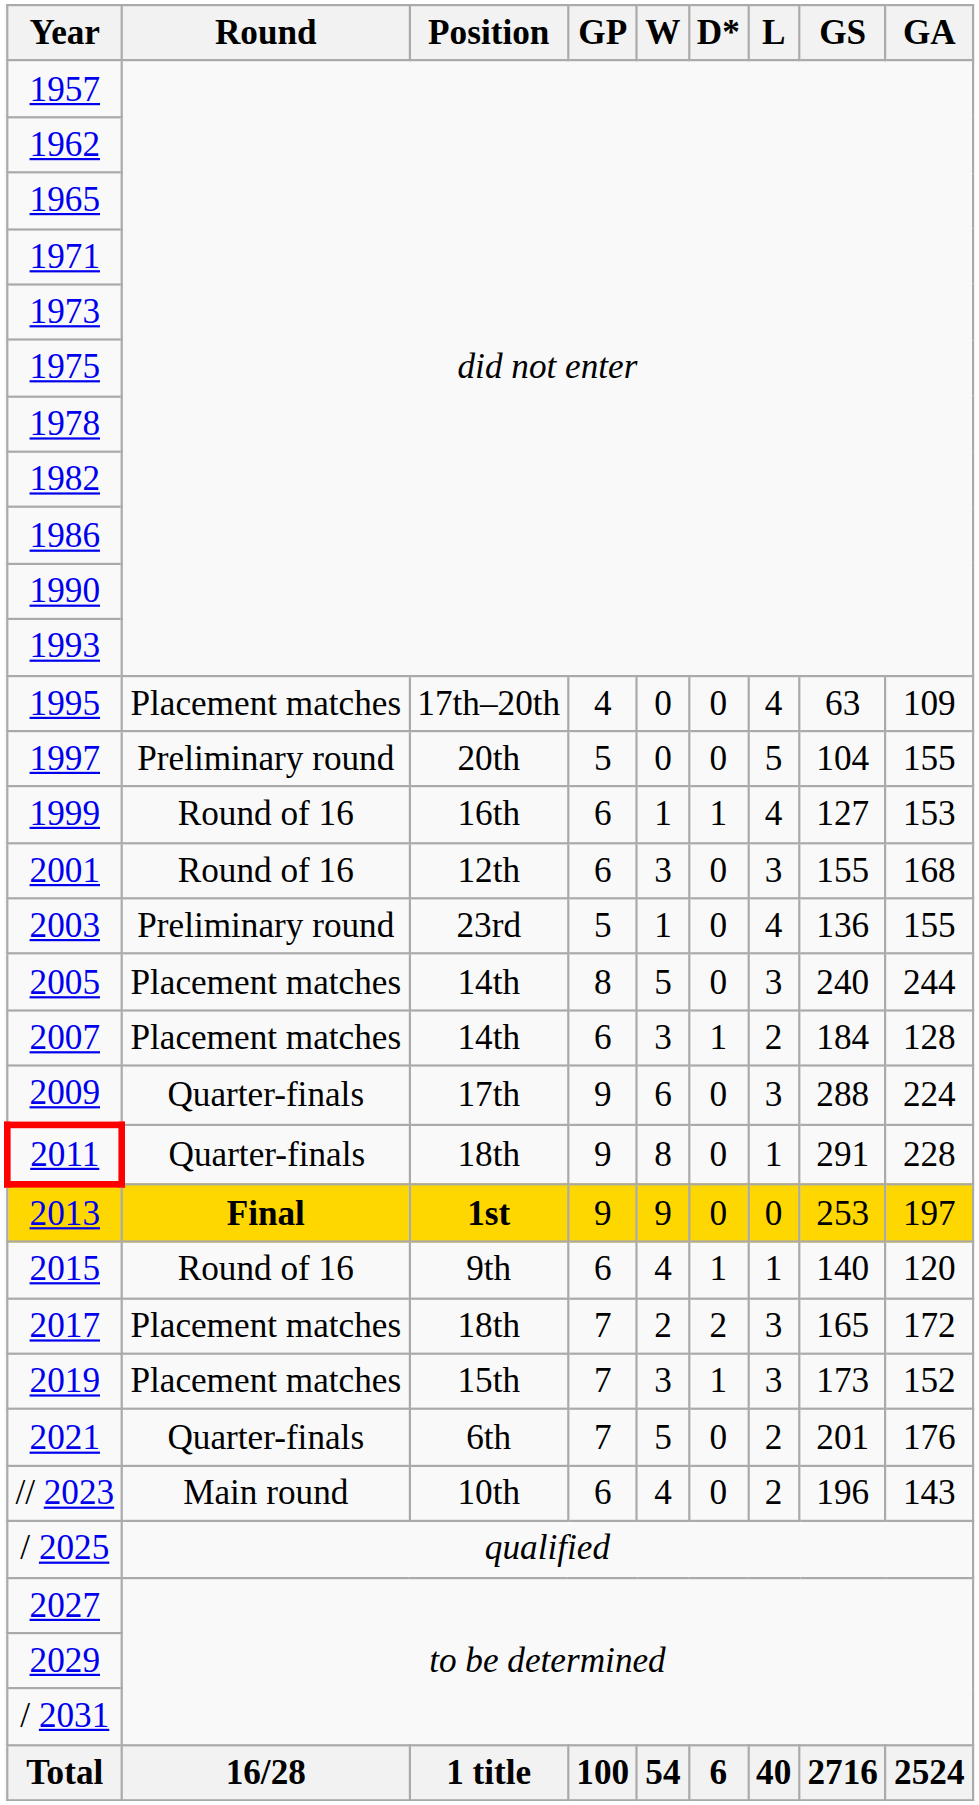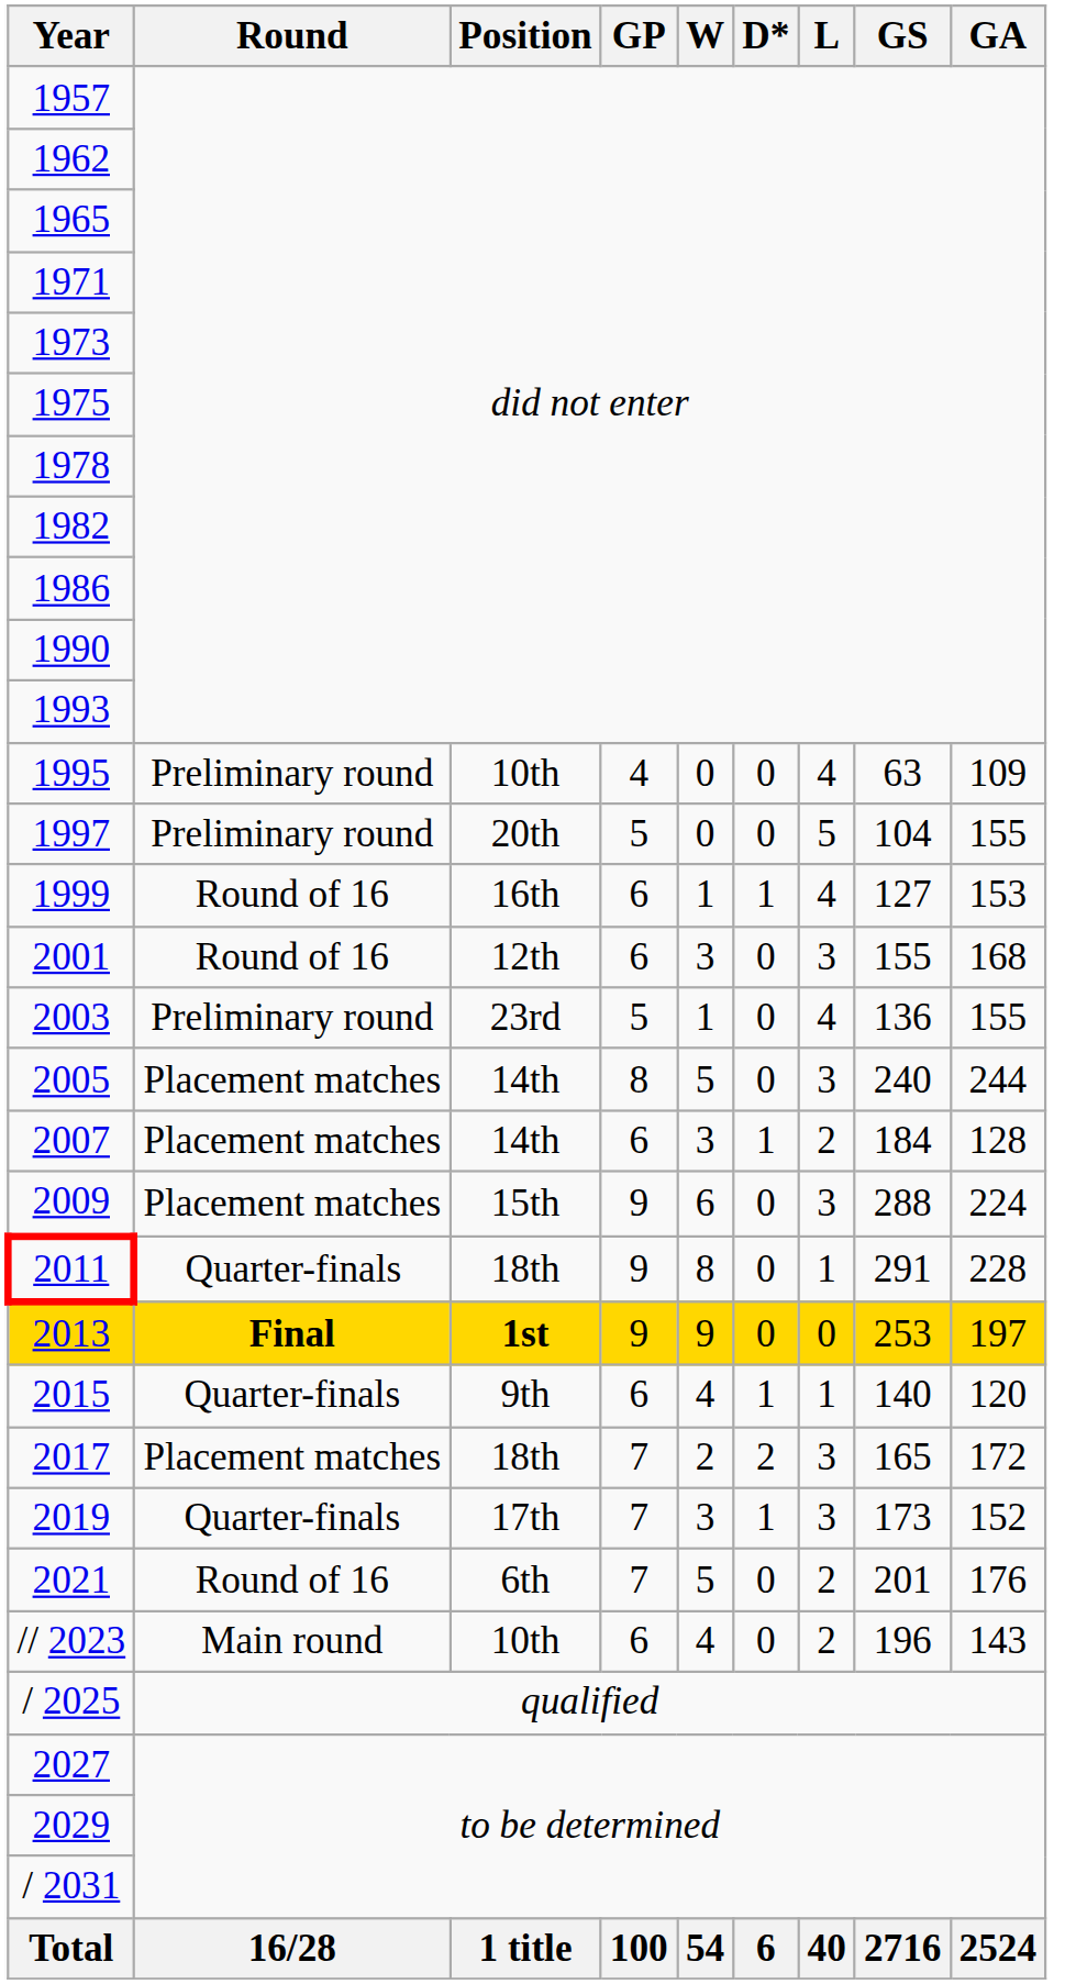 <table class="wikitable" style="text-align: center;">
 <tr>
 <th>Year</th>
 <th>Round</th>
 <th>Position</th>
 <th>GP</th>
 <th>W</th>
 <th>D*</th>
 <th>L</th>
 <th>GS</th>
 <th>GA</th>
 </tr>
 <tr>
 <td> <a href='#'>1957</a></td>
 <td rowspan=11 colspan=8><em>did not enter</em></td>
 </tr>
 <tr>
 <td> <a href='#'>1962</a></td>
 </tr>
 <tr>
 <td> <a href='#'>1965</a></td>
 </tr>
 <tr>
 <td> <a href='#'>1971</a></td>
 </tr>
 <tr>
 <td> <a href='#'>1973</a></td>
 </tr>
 <tr>
 <td> <a href='#'>1975</a></td>
 </tr>
 <tr>
 <td> <a href='#'>1978</a></td>
 </tr>
 <tr>
 <td> <a href='#'>1982</a></td>
 </tr>
 <tr>
 <td> <a href='#'>1986</a></td>
 </tr>
 <tr>
 <td> <a href='#'>1990</a></td>
 </tr>
 <tr>
 <td> <a href='#'>1993</a></td>
 </tr>
 <tr>
 <td> <a href='#'>1995</a></td>
-<td>Placement matches</td>
-<td>17th–20th</td>
+<td>Preliminary round</td>
+<td>10th</td>
 <td>4</td>
 <td>0</td>
 <td>0</td>
 <td>4</td>
 <td>63</td>
 <td>109</td>
 </tr>
 <tr>
 <td> <a href='#'>1997</a></td>
 <td>Preliminary round</td>
 <td>20th</td>
 <td>5</td>
 <td>0</td>
 <td>0</td>
 <td>5</td>
 <td>104</td>
 <td>155</td>
 </tr>
 <tr>
 <td> <a href='#'>1999</a></td>
 <td>Round of 16</td>
 <td>16th</td>
 <td>6</td>
 <td>1</td>
 <td>1</td>
 <td>4</td>
 <td>127</td>
 <td>153</td>
 </tr>
 <tr>
 <td> <a href='#'>2001</a></td>
 <td>Round of 16</td>
 <td>12th</td>
 <td>6</td>
 <td>3</td>
 <td>0</td>
 <td>3</td>
 <td>155</td>
 <td>168</td>
 </tr>
 <tr>
 <td> <a href='#'>2003</a></td>
 <td>Preliminary round</td>
 <td>23rd</td>
 <td>5</td>
 <td>1</td>
 <td>0</td>
 <td>4</td>
 <td>136</td>
 <td>155</td>
 </tr>
 <tr>
 <td> <a href='#'>2005</a></td>
 <td>Placement matches</td>
 <td>14th</td>
 <td>8</td>
 <td>5</td>
 <td>0</td>
 <td>3</td>
 <td>240</td>
 <td>244</td>
 </tr>
 <tr>
 <td> <a href='#'>2007</a></td>
 <td>Placement matches</td>
 <td>14th</td>
 <td>6</td>
 <td>3</td>
 <td>1</td>
 <td>2</td>
 <td>184</td>
 <td>128</td>
 </tr>
 <tr>
 <td> <a href='#'>2009</a></td>
-<td>Quarter-finals</td>
-<td>17th</td>
+<td>Placement matches</td>
+<td>15th</td>
 <td>9</td>
 <td>6</td>
 <td>0</td>
 <td>3</td>
 <td>288</td>
 <td>224</td>
 </tr>
 <tr>
 <td style="border: 3px solid red"> <a href='#'>2011</a></td>
 <td>Quarter-finals</td>
 <td>18th</td>
 <td>9</td>
 <td>8</td>
 <td>0</td>
 <td>1</td>
 <td>291</td>
 <td>228</td>
 </tr>
 <tr style="background: gold">
 <td> <a href='#'>2013</a></td>
 <td><strong> Final</strong></td>
 <td><strong>1st</strong></td>
 <td>9</td>
 <td>9</td>
 <td>0</td>
 <td>0</td>
 <td>253</td>
 <td>197</td>
 </tr>
 <tr>
 <td> <a href='#'>2015</a></td>
-<td>Round of 16</td>
+<td>Quarter-finals</td>
 <td>9th</td>
 <td>6</td>
 <td>4</td>
 <td>1</td>
 <td>1</td>
 <td>140</td>
 <td>120</td>
 </tr>
 <tr>
 <td> <a href='#'>2017</a></td>
 <td>Placement matches</td>
 <td>18th</td>
 <td>7</td>
 <td>2</td>
 <td>2</td>
 <td>3</td>
 <td>165</td>
 <td>172</td>
 </tr>
 <tr>
 <td> <a href='#'>2019</a></td>
-<td>Placement matches</td>
-<td>15th</td>
+<td>Quarter-finals</td>
+<td>17th</td>
 <td>7</td>
 <td>3</td>
 <td>1</td>
 <td>3</td>
 <td>173</td>
 <td>152</td>
 </tr>
 <tr>
 <td> <a href='#'>2021</a></td>
-<td>Quarter-finals</td>
+<td>Round of 16</td>
 <td>6th</td>
 <td>7</td>
 <td>5</td>
 <td>0</td>
 <td>2</td>
 <td>201</td>
 <td>176</td>
 </tr>
 <tr>
 <td>// <a href='#'>2023</a></td>
 <td>Main round</td>
 <td>10th</td>
 <td>6</td>
 <td>4</td>
 <td>0</td>
 <td>2</td>
 <td>196</td>
 <td>143</td>
 </tr>
 <tr>
 <td>/ <a href='#'>2025</a></td>
 <td align=center colspan=8><em>qualified</em></td>
 </tr>
 <tr>
 <td> <a href='#'>2027</a></td>
 <td align=center colspan=8 rowspan=3><em>to be determined</em></td>
 </tr>
 <tr>
 <td> <a href='#'>2029</a></td>
 </tr>
 <tr>
 <td>/ <a href='#'>2031</a></td>
 </tr>
 <tr>
 <th>Total</th>
 <th>16/28</th>
 <th>1 title</th>
 <th>100</th>
 <th>54</th>
 <th>6</th>
 <th>40</th>
 <th>2716</th>
 <th>2524</th>
 </tr>
 </table>
